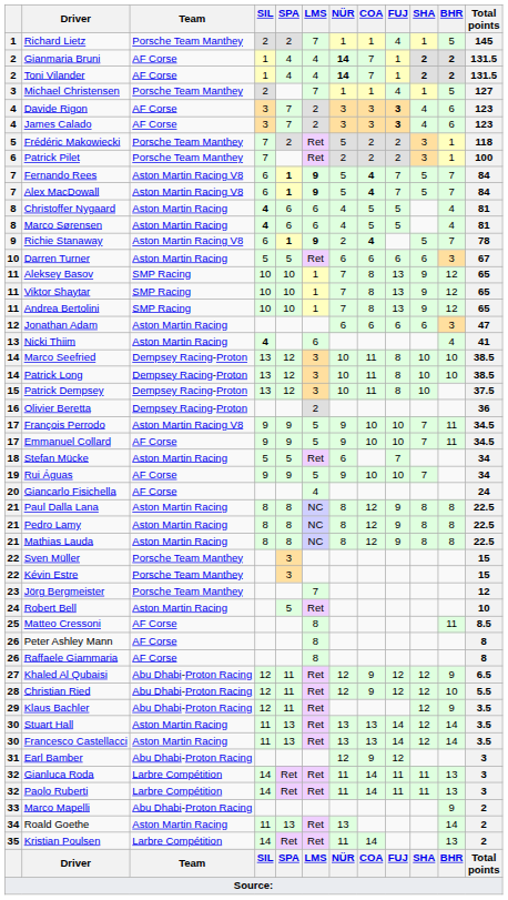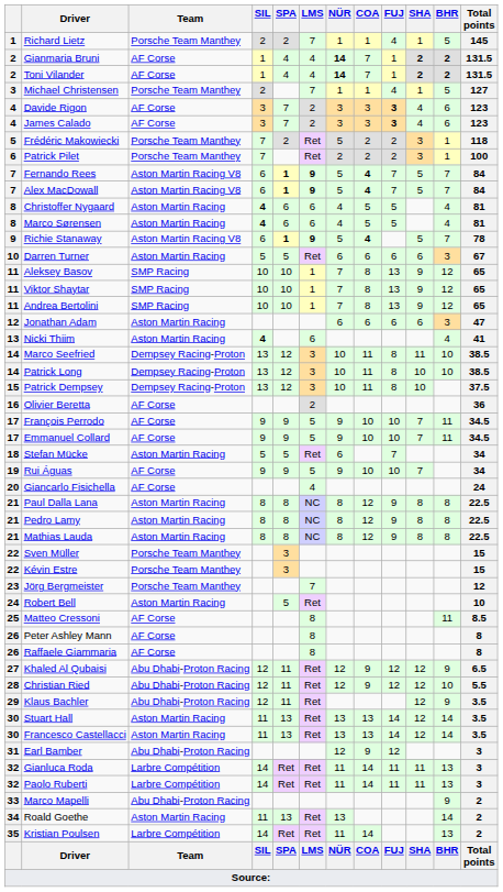 <table class="wikitable" style="font-size: 85%; text-align:center;">
 <tr valign="top">
 <th valign=middle></th>
 <th valign=middle>Driver</th>
 <th valign=middle>Team</th>
 <th><a href='#'>SIL</a><br></th>
 <th><a href='#'>SPA</a><br></th>
 <th><a href='#'>LMS</a><br></th>
 <th><a href='#'>NÜR</a><br></th>
 <th><a href='#'>COA</a><br></th>
 <th><a href='#'>FUJ</a><br></th>
 <th><a href='#'>SHA</a><br></th>
 <th><a href='#'>BHR</a><br></th>
 <th valign=middle>Total<br>points</th>
 </tr>
 <tr>
 <th>1</th>
 <td align=left> <a href='#'>Richard Lietz</a></td>
 <td align=left> <a href='#'>Porsche Team Manthey</a></td>
 <td style="background:#DFDFDF;">2</td>
 <td style="background:#DFDFDF;">2</td>
 <td style="background:#DFFFDF;">7</td>
 <td style="background:#FFFFBF;">1</td>
 <td style="background:#FFFFBF;">1</td>
 <td style="background:#DFFFDF;">4</td>
 <td style="background:#FFFFBF;">1</td>
 <td style="background:#DFFFDF;">5</td>
 <th>145</th>
 </tr>
 <tr>
 <th>2</th>
 <td align=left> <a href='#'>Gianmaria Bruni</a></td>
 <td align=left> <a href='#'>AF Corse</a></td>
 <td style="background:#FFFFBF;">1</td>
 <td style="background:#DFFFDF;">4</td>
 <td style="background:#DFFFDF;">4</td>
 <td style="background:#DFFFDF;"><strong>14</strong></td>
 <td style="background:#DFFFDF;">7</td>
 <td style="background:#FFFFBF;">1</td>
 <td style="background:#DFDFDF;"><strong>2</strong></td>
 <td style="background:#DFDFDF;"><strong>2</strong></td>
 <th>131.5</th>
 </tr>
 <tr>
 <th>2</th>
 <td align=left> <a href='#'>Toni Vilander</a></td>
 <td align=left> <a href='#'>AF Corse</a></td>
 <td style="background:#FFFFBF;">1</td>
 <td style="background:#DFFFDF;">4</td>
 <td style="background:#DFFFDF;">4</td>
 <td style="background:#DFFFDF;"><strong>14</strong></td>
 <td style="background:#DFFFDF;">7</td>
 <td style="background:#FFFFBF;">1</td>
 <td style="background:#DFDFDF;"><strong>2</strong></td>
 <td style="background:#DFDFDF;"><strong>2</strong></td>
 <th>131.5</th>
 </tr>
 <tr>
 <th>3</th>
 <td align=left> <a href='#'>Michael Christensen</a></td>
 <td align=left> <a href='#'>Porsche Team Manthey</a></td>
 <td style="background:#DFDFDF;">2</td>
 <td></td>
 <td style="background:#DFFFDF;">7</td>
 <td style="background:#FFFFBF;">1</td>
 <td style="background:#FFFFBF;">1</td>
 <td style="background:#DFFFDF;">4</td>
 <td style="background:#FFFFBF;">1</td>
 <td style="background:#DFFFDF;">5</td>
 <th>127</th>
 </tr>
 <tr>
 <th>4</th>
 <td align=left> <a href='#'>Davide Rigon</a></td>
 <td align=left> <a href='#'>AF Corse</a></td>
 <td style="background:#FFDF9F;">3</td>
 <td style="background:#DFFFDF;">7</td>
 <td style="background:#DFDFDF;">2</td>
 <td style="background:#FFDF9F;">3</td>
 <td style="background:#FFDF9F;">3</td>
 <td style="background:#FFDF9F;"><strong>3</strong></td>
 <td style="background:#DFFFDF;">4</td>
 <td style="background:#DFFFDF;">6</td>
 <th>123</th>
 </tr>
 <tr>
 <th>4</th>
 <td align=left> <a href='#'>James Calado</a></td>
 <td align=left> <a href='#'>AF Corse</a></td>
 <td style="background:#FFDF9F;">3</td>
 <td style="background:#DFFFDF;">7</td>
 <td style="background:#DFDFDF;">2</td>
 <td style="background:#FFDF9F;">3</td>
 <td style="background:#FFDF9F;">3</td>
 <td style="background:#FFDF9F;"><strong>3</strong></td>
 <td style="background:#DFFFDF;">4</td>
 <td style="background:#DFFFDF;">6</td>
 <th>123</th>
 </tr>
 <tr>
 <th>5</th>
 <td align=left> <a href='#'>Frédéric Makowiecki</a></td>
 <td align=left> <a href='#'>Porsche Team Manthey</a></td>
 <td style="background:#DFFFDF;">7</td>
 <td style="background:#DFDFDF;">2</td>
 <td style="background:#EFCFFF;">Ret</td>
 <td style="background:#DFDFDF;">5</td>
 <td style="background:#DFDFDF;">2</td>
 <td style="background:#DFDFDF;">2</td>
 <td style="background:#FFDF9F;">3</td>
 <td style="background:#FFFFBF;">1</td>
 <th>118</th>
 </tr>
 <tr>
 <th>6</th>
 <td align=left> <a href='#'>Patrick Pilet</a></td>
 <td align=left> <a href='#'>Porsche Team Manthey</a></td>
 <td style="background:#DFFFDF;">7</td>
 <td></td>
 <td style="background:#EFCFFF;">Ret</td>
 <td style="background:#DFDFDF;">2</td>
 <td style="background:#DFDFDF;">2</td>
 <td style="background:#DFDFDF;">2</td>
 <td style="background:#FFDF9F;">3</td>
 <td style="background:#FFFFBF;">1</td>
 <th>100</th>
 </tr>
 <tr>
 <th>7</th>
 <td align=left> <a href='#'>Fernando Rees</a></td>
 <td align=left> <a href='#'>Aston Martin Racing V8</a></td>
 <td style="background:#DFFFDF;">6</td>
 <td style="background:#FFFFBF;"><strong>1</strong></td>
 <td style="background:#DFFFDF;"><strong>9</strong></td>
 <td style="background:#DFFFDF;">5</td>
 <td style="background:#DFFFDF;"><strong>4</strong></td>
 <td style="background:#DFFFDF;">7</td>
 <td style="background:#DFFFDF;">5</td>
 <td style="background:#DFFFDF;">7</td>
 <th>84</th>
 </tr>
 <tr>
 <th>7</th>
 <td align=left> <a href='#'>Alex MacDowall</a></td>
 <td align=left> <a href='#'>Aston Martin Racing V8</a></td>
 <td style="background:#DFFFDF;">6</td>
 <td style="background:#FFFFBF;"><strong>1</strong></td>
 <td style="background:#DFFFDF;"><strong>9</strong></td>
 <td style="background:#DFFFDF;">5</td>
 <td style="background:#DFFFDF;"><strong>4</strong></td>
 <td style="background:#DFFFDF;">7</td>
 <td style="background:#DFFFDF;">5</td>
 <td style="background:#DFFFDF;">7</td>
 <th>84</th>
 </tr>
 <tr>
 <th>8</th>
 <td align=left> <a href='#'>Christoffer Nygaard</a></td>
 <td align=left> <a href='#'>Aston Martin Racing</a></td>
 <td style="background:#DFFFDF;"><strong>4</strong></td>
 <td style="background:#DFFFDF;">6</td>
 <td style="background:#DFFFDF;">6</td>
 <td style="background:#DFFFDF;">4</td>
 <td style="background:#DFFFDF;">5</td>
 <td style="background:#DFFFDF;">5</td>
 <td></td>
 <td style="background:#DFFFDF;">4</td>
 <th>81</th>
 </tr>
 <tr>
 <th>8</th>
 <td align=left> <a href='#'>Marco Sørensen</a></td>
 <td align=left> <a href='#'>Aston Martin Racing</a></td>
 <td style="background:#DFFFDF;"><strong>4</strong></td>
 <td style="background:#DFFFDF;">6</td>
 <td style="background:#DFFFDF;">6</td>
 <td style="background:#DFFFDF;">4</td>
 <td style="background:#DFFFDF;">5</td>
 <td style="background:#DFFFDF;">5</td>
 <td></td>
 <td style="background:#DFFFDF;">4</td>
 <th>81</th>
 </tr>
 <tr>
 <th>9</th>
 <td align=left> <a href='#'>Richie Stanaway</a></td>
 <td align=left> <a href='#'>Aston Martin Racing V8</a></td>
 <td style="background:#DFFFDF;">6</td>
 <td style="background:#FFFFBF;"><strong>1</strong></td>
 <td style="background:#DFFFDF;"><strong>9</strong></td>
-<td style="background:#DFFFDF;">2</td>
+<td style="background:#DFFFDF;">5</td>
 <td style="background:#DFFFDF;"><strong>4</strong></td>
 <td></td>
 <td style="background:#DFFFDF;">5</td>
 <td style="background:#DFFFDF;">7</td>
 <th>78</th>
 </tr>
 <tr>
 <th>10</th>
 <td align=left> <a href='#'>Darren Turner</a></td>
 <td align=left> <a href='#'>Aston Martin Racing</a></td>
 <td style="background:#DFFFDF;">5</td>
 <td style="background:#DFFFDF;">5</td>
 <td style="background:#EFCFFF;">Ret</td>
 <td style="background:#DFFFDF;">6</td>
 <td style="background:#DFFFDF;">6</td>
 <td style="background:#DFFFDF;">6</td>
 <td style="background:#DFFFDF;">6</td>
 <td style="background:#FFDF9F;">3</td>
 <th>67</th>
 </tr>
 <tr>
 <th>11</th>
 <td align=left> <a href='#'>Aleksey Basov</a></td>
 <td align=left> <a href='#'>SMP Racing</a></td>
 <td style="background:#DFFFDF;">10</td>
 <td style="background:#DFFFDF;">10</td>
 <td style="background:#FFFFBF;">1</td>
 <td style="background:#DFFFDF;">7</td>
 <td style="background:#DFFFDF;">8</td>
 <td style="background:#DFFFDF;">13</td>
 <td style="background:#DFFFDF;">9</td>
 <td style="background:#DFFFDF;">12</td>
 <th>65</th>
 </tr>
 <tr>
 <th>11</th>
 <td align=left> <a href='#'>Viktor Shaytar</a></td>
 <td align=left> <a href='#'>SMP Racing</a></td>
 <td style="background:#DFFFDF;">10</td>
 <td style="background:#DFFFDF;">10</td>
 <td style="background:#FFFFBF;">1</td>
 <td style="background:#DFFFDF;">7</td>
 <td style="background:#DFFFDF;">8</td>
 <td style="background:#DFFFDF;">13</td>
 <td style="background:#DFFFDF;">9</td>
 <td style="background:#DFFFDF;">12</td>
 <th>65</th>
 </tr>
 <tr>
 <th>11</th>
 <td align=left> <a href='#'>Andrea Bertolini</a></td>
 <td align=left> <a href='#'>SMP Racing</a></td>
 <td style="background:#DFFFDF;">10</td>
 <td style="background:#DFFFDF;">10</td>
 <td style="background:#FFFFBF;">1</td>
 <td style="background:#DFFFDF;">7</td>
 <td style="background:#DFFFDF;">8</td>
 <td style="background:#DFFFDF;">13</td>
 <td style="background:#DFFFDF;">9</td>
 <td style="background:#DFFFDF;">12</td>
 <th>65</th>
 </tr>
 <tr>
 <th>12</th>
 <td align=left> <a href='#'>Jonathan Adam</a></td>
 <td align=left> <a href='#'>Aston Martin Racing</a></td>
 <td></td>
 <td></td>
 <td></td>
 <td style="background:#DFFFDF;">6</td>
 <td style="background:#DFFFDF;">6</td>
 <td style="background:#DFFFDF;">6</td>
 <td style="background:#DFFFDF;">6</td>
 <td style="background:#FFDF9F;">3</td>
 <th>47</th>
 </tr>
 <tr>
 <th>13</th>
 <td align="left"> <a href='#'>Nicki Thiim</a></td>
 <td align="left"> <a href='#'>Aston Martin Racing</a></td>
 <td style="background:#DFFFDF;"><strong>4</strong></td>
 <td></td>
 <td style="background:#DFFFDF;">6</td>
 <td></td>
 <td></td>
 <td></td>
 <td></td>
 <td style="background:#DFFFDF;">4</td>
 <th>41</th>
 </tr>
 <tr>
 <th>14</th>
 <td align="left"> <a href='#'>Marco Seefried</a></td>
 <td align="left"> <a href='#'>Dempsey Racing</a>-<a href='#'>Proton</a></td>
 <td style="background:#DFFFDF;">13</td>
 <td style="background:#DFFFDF;">12</td>
 <td style="background:#FFDF9F;">3</td>
 <td style="background:#DFFFDF;">10</td>
 <td style="background:#DFFFDF;">11</td>
 <td style="background:#DFFFDF;">8</td>
-<td style="background:#DFFFDF;">10</td>
+<td style="background:#DFFFDF;">11</td>
 <td style="background:#DFFFDF;">10</td>
 <th>38.5</th>
 </tr>
 <tr>
 <th>14</th>
 <td align="left"> <a href='#'>Patrick Long</a></td>
 <td align="left"> <a href='#'>Dempsey Racing</a>-<a href='#'>Proton</a></td>
 <td style="background:#DFFFDF;">13</td>
 <td style="background:#DFFFDF;">12</td>
 <td style="background:#FFDF9F;">3</td>
 <td style="background:#DFFFDF;">10</td>
 <td style="background:#DFFFDF;">11</td>
 <td style="background:#DFFFDF;">8</td>
 <td style="background:#DFFFDF;">10</td>
 <td style="background:#DFFFDF;">10</td>
 <th>38.5</th>
 </tr>
 <tr>
 <th>15</th>
 <td align="left"> <a href='#'>Patrick Dempsey</a></td>
 <td align="left"> <a href='#'>Dempsey Racing</a>-<a href='#'>Proton</a></td>
 <td style="background:#DFFFDF;">13</td>
 <td style="background:#DFFFDF;">12</td>
 <td style="background:#FFDF9F;">3</td>
 <td style="background:#DFFFDF;">10</td>
 <td style="background:#DFFFDF;">11</td>
 <td style="background:#DFFFDF;">8</td>
 <td style="background:#DFFFDF;">10</td>
 <td></td>
 <th>37.5</th>
 </tr>
 <tr>
 <th>16</th>
 <td align="left"> <a href='#'>Olivier Beretta</a></td>
-<td align="left"> <a href='#'>Dempsey Racing</a>-<a href='#'>Proton</a></td>
+<td align="left"> <a href='#'>AF Corse</a></td>
 <td></td>
 <td></td>
 <td style="background:#DFDFDF;">2</td>
 <td></td>
 <td></td>
 <td></td>
 <td></td>
 <td></td>
 <th>36</th>
 </tr>
 <tr>
 <th>17</th>
 <td align="left"> <a href='#'>François Perrodo</a></td>
-<td align=left> <a href='#'>Aston Martin Racing V8</a></td>
+<td align="left"> <a href='#'>AF Corse</a></td>
 <td style="background:#DFFFDF;">9</td>
 <td style="background:#DFFFDF;">9</td>
 <td style="background:#DFFFDF;">5</td>
 <td style="background:#DFFFDF;">9</td>
 <td style="background:#DFFFDF;">10</td>
 <td style="background:#DFFFDF;">10</td>
 <td style="background:#DFFFDF;">7</td>
 <td style="background:#DFFFDF;">11</td>
 <th>34.5</th>
 </tr>
 <tr>
 <th>17</th>
 <td align="left"> <a href='#'>Emmanuel Collard</a></td>
 <td align="left"> <a href='#'>AF Corse</a></td>
 <td style="background:#DFFFDF;">9</td>
 <td style="background:#DFFFDF;">9</td>
 <td style="background:#DFFFDF;">5</td>
 <td style="background:#DFFFDF;">9</td>
 <td style="background:#DFFFDF;">10</td>
 <td style="background:#DFFFDF;">10</td>
 <td style="background:#DFFFDF;">7</td>
 <td style="background:#DFFFDF;">11</td>
 <th>34.5</th>
 </tr>
 <tr>
 <th>18</th>
 <td align="left"> <a href='#'>Stefan Mücke</a></td>
 <td align="left"> <a href='#'>Aston Martin Racing</a></td>
 <td style="background:#DFFFDF;">5</td>
 <td style="background:#DFFFDF;">5</td>
 <td style="background:#EFCFFF;">Ret</td>
 <td style="background:#DFFFDF;">6</td>
 <td></td>
 <td style="background:#DFFFDF;">7</td>
 <td></td>
 <td></td>
 <th>34</th>
 </tr>
 <tr>
 <th>19</th>
 <td align="left"> <a href='#'>Rui Águas</a></td>
 <td align="left"> <a href='#'>AF Corse</a></td>
 <td style="background:#DFFFDF;">9</td>
 <td style="background:#DFFFDF;">9</td>
 <td style="background:#DFFFDF;">5</td>
 <td style="background:#DFFFDF;">9</td>
 <td style="background:#DFFFDF;">10</td>
 <td style="background:#DFFFDF;">10</td>
 <td style="background:#DFFFDF;">7</td>
 <td></td>
 <th>34</th>
 </tr>
 <tr>
 <th>20</th>
 <td align="left"> <a href='#'>Giancarlo Fisichella</a></td>
 <td align="left"> <a href='#'>AF Corse</a></td>
 <td></td>
 <td></td>
 <td style="background:#DFFFDF;">4</td>
 <td></td>
 <td></td>
 <td></td>
 <td></td>
 <td></td>
 <th>24</th>
 </tr>
 <tr>
 <th>21</th>
 <td align="left"> <a href='#'>Paul Dalla Lana</a></td>
 <td align="left"> <a href='#'>Aston Martin Racing</a></td>
 <td style="background:#DFFFDF;">8</td>
 <td style="background:#DFFFDF;">8</td>
 <td style="background:#CFCFFF;">NC</td>
 <td style="background:#DFFFDF;">8</td>
 <td style="background:#DFFFDF;">12</td>
 <td style="background:#DFFFDF;">9</td>
 <td style="background:#DFFFDF;">8</td>
 <td style="background:#DFFFDF;">8</td>
 <th>22.5</th>
 </tr>
 <tr>
 <th>21</th>
 <td align="left"> <a href='#'>Pedro Lamy</a></td>
 <td align="left"> <a href='#'>Aston Martin Racing</a></td>
 <td style="background:#DFFFDF;">8</td>
 <td style="background:#DFFFDF;">8</td>
 <td style="background:#CFCFFF;">NC</td>
 <td style="background:#DFFFDF;">8</td>
 <td style="background:#DFFFDF;">12</td>
 <td style="background:#DFFFDF;">9</td>
 <td style="background:#DFFFDF;">8</td>
 <td style="background:#DFFFDF;">8</td>
 <th>22.5</th>
 </tr>
 <tr>
 <th>21</th>
 <td align="left"> <a href='#'>Mathias Lauda</a></td>
 <td align="left"> <a href='#'>Aston Martin Racing</a></td>
 <td style="background:#DFFFDF;">8</td>
 <td style="background:#DFFFDF;">8</td>
 <td style="background:#CFCFFF;">NC</td>
 <td style="background:#DFFFDF;">8</td>
 <td style="background:#DFFFDF;">12</td>
 <td style="background:#DFFFDF;">9</td>
 <td style="background:#DFFFDF;">8</td>
 <td style="background:#DFFFDF;">8</td>
 <th>22.5</th>
 </tr>
 <tr>
 <th>22</th>
 <td align="left"> <a href='#'>Sven Müller</a></td>
 <td align="left"> <a href='#'>Porsche Team Manthey</a></td>
 <td></td>
 <td style="background:#FFDF9F;">3</td>
 <td></td>
 <td></td>
 <td></td>
 <td></td>
 <td></td>
 <td></td>
 <th>15</th>
 </tr>
 <tr>
 <th>22</th>
 <td align="left"> <a href='#'>Kévin Estre</a></td>
 <td align="left"> <a href='#'>Porsche Team Manthey</a></td>
 <td></td>
 <td style="background:#FFDF9F;">3</td>
 <td></td>
 <td></td>
 <td></td>
 <td></td>
 <td></td>
 <td></td>
 <th>15</th>
 </tr>
 <tr>
 <th>23</th>
 <td align="left"> <a href='#'>Jörg Bergmeister</a></td>
 <td align="left"> <a href='#'>Porsche Team Manthey</a></td>
 <td></td>
 <td></td>
 <td style="background:#DFFFDF;">7</td>
 <td></td>
 <td></td>
 <td></td>
 <td></td>
 <td></td>
 <th>12</th>
 </tr>
 <tr>
 <th>24</th>
 <td align="left"> <a href='#'>Robert Bell</a></td>
 <td align="left"> <a href='#'>Aston Martin Racing</a></td>
 <td></td>
 <td style="background:#DFFFDF;">5</td>
 <td style="background:#EFCFFF;">Ret</td>
 <td></td>
 <td></td>
 <td></td>
 <td></td>
 <td></td>
 <th>10</th>
 </tr>
 <tr>
 <th>25</th>
 <td align="left"> <a href='#'>Matteo Cressoni</a></td>
 <td align="left"> <a href='#'>AF Corse</a></td>
 <td></td>
 <td></td>
 <td style="background:#DFFFDF;">8</td>
 <td></td>
 <td></td>
 <td></td>
 <td></td>
 <td style="background:#DFFFDF;">11</td>
 <th>8.5</th>
 </tr>
 <tr>
 <th>26</th>
 <td align="left"> Peter Ashley Mann</td>
 <td align="left"> <a href='#'>AF Corse</a></td>
 <td></td>
 <td></td>
 <td style="background:#DFFFDF;">8</td>
 <td></td>
 <td></td>
 <td></td>
 <td></td>
 <td></td>
 <th>8</th>
 </tr>
 <tr>
 <th>26</th>
 <td align="left"> <a href='#'>Raffaele Giammaria</a></td>
 <td align="left"> <a href='#'>AF Corse</a></td>
 <td></td>
 <td></td>
 <td style="background:#DFFFDF;">8</td>
 <td></td>
 <td></td>
 <td></td>
 <td></td>
 <td></td>
 <th>8</th>
 </tr>
 <tr>
 <th>27</th>
 <td align="left"> <a href='#'>Khaled Al Qubaisi</a></td>
 <td align="left"> <a href='#'>Abu Dhabi</a>-<a href='#'>Proton Racing</a></td>
 <td style="background:#DFFFDF;">12</td>
 <td style="background:#DFFFDF;">11</td>
 <td style="background:#EFCFFF;">Ret</td>
 <td style="background:#DFFFDF;">12</td>
 <td style="background:#DFFFDF;">9</td>
 <td style="background:#DFFFDF;">12</td>
 <td style="background:#DFFFDF;">12</td>
 <td style="background:#DFFFDF;">9</td>
 <th>6.5</th>
 </tr>
 <tr>
 <th>28</th>
 <td align="left"> <a href='#'>Christian Ried</a></td>
 <td align="left"> <a href='#'>Abu Dhabi</a>-<a href='#'>Proton Racing</a></td>
 <td style="background:#DFFFDF;">12</td>
 <td style="background:#DFFFDF;">11</td>
 <td style="background:#EFCFFF;">Ret</td>
 <td style="background:#DFFFDF;">12</td>
 <td style="background:#DFFFDF;">9</td>
 <td style="background:#DFFFDF;">12</td>
 <td style="background:#DFFFDF;">12</td>
 <td style="background:#DFFFDF;">10</td>
 <th>5.5</th>
 </tr>
 <tr>
 <th>29</th>
 <td align="left"> <a href='#'>Klaus Bachler</a></td>
 <td align="left"> <a href='#'>Abu Dhabi</a>-<a href='#'>Proton Racing</a></td>
 <td style="background:#DFFFDF;">12</td>
 <td style="background:#DFFFDF;">11</td>
 <td style="background:#EFCFFF;">Ret</td>
 <td></td>
 <td></td>
 <td></td>
 <td style="background:#DFFFDF;">12</td>
 <td style="background:#DFFFDF;">9</td>
 <th>3.5</th>
 </tr>
 <tr>
 <th>30</th>
 <td align="left"> <a href='#'>Stuart Hall</a></td>
 <td align="left"> <a href='#'>Aston Martin Racing</a></td>
 <td style="background:#DFFFDF;">11</td>
 <td style="background:#DFFFDF;">13</td>
 <td style="background:#EFCFFF;">Ret</td>
 <td style="background:#DFFFDF;">13</td>
 <td style="background:#DFFFDF;">13</td>
 <td style="background:#DFFFDF;">14</td>
 <td style="background:#DFFFDF;">12</td>
 <td style="background:#DFFFDF;">14</td>
 <th>3.5</th>
 </tr>
 <tr>
 <th>30</th>
 <td align="left"> <a href='#'>Francesco Castellacci</a></td>
 <td align="left"> <a href='#'>Aston Martin Racing</a></td>
 <td style="background:#DFFFDF;">11</td>
 <td style="background:#DFFFDF;">13</td>
 <td style="background:#EFCFFF;">Ret</td>
 <td style="background:#DFFFDF;">13</td>
 <td style="background:#DFFFDF;">13</td>
 <td style="background:#DFFFDF;">14</td>
 <td style="background:#DFFFDF;">12</td>
 <td style="background:#DFFFDF;">14</td>
 <th>3.5</th>
 </tr>
 <tr>
 <th>31</th>
 <td align="left"> <a href='#'>Earl Bamber</a></td>
 <td align="left"> <a href='#'>Abu Dhabi</a>-<a href='#'>Proton Racing</a></td>
 <td></td>
 <td></td>
 <td></td>
 <td style="background:#DFFFDF;">12</td>
 <td style="background:#DFFFDF;">9</td>
 <td style="background:#DFFFDF;">12</td>
 <td></td>
 <td></td>
 <th>3</th>
 </tr>
 <tr>
 <th>32</th>
 <td align="left"> <a href='#'>Gianluca Roda</a></td>
 <td align="left"> <a href='#'>Larbre Compétition</a></td>
 <td style="background:#DFFFDF;">14</td>
 <td style="background:#EFCFFF;">Ret</td>
 <td style="background:#EFCFFF;">Ret</td>
 <td style="background:#DFFFDF;">11</td>
 <td style="background:#DFFFDF;">14</td>
 <td style="background:#DFFFDF;">11</td>
 <td style="background:#DFFFDF;">11</td>
 <td style="background:#DFFFDF;">13</td>
 <th>3</th>
 </tr>
 <tr>
 <th>32</th>
 <td align="left"> <a href='#'>Paolo Ruberti</a></td>
 <td align="left"> <a href='#'>Larbre Compétition</a></td>
 <td style="background:#DFFFDF;">14</td>
 <td style="background:#EFCFFF;">Ret</td>
 <td style="background:#EFCFFF;">Ret</td>
 <td style="background:#DFFFDF;">11</td>
 <td style="background:#DFFFDF;">14</td>
 <td style="background:#DFFFDF;">11</td>
 <td style="background:#DFFFDF;">11</td>
 <td style="background:#DFFFDF;">13</td>
 <th>3</th>
 </tr>
 <tr>
 <th>33</th>
 <td align="left"> <a href='#'>Marco Mapelli</a></td>
 <td align="left"> <a href='#'>Abu Dhabi</a>-<a href='#'>Proton Racing</a></td>
 <td></td>
 <td></td>
 <td></td>
 <td></td>
 <td></td>
 <td></td>
 <td></td>
 <td style="background:#DFFFDF;">9</td>
 <th>2</th>
 </tr>
 <tr>
 <th>34</th>
 <td align="left"> Roald Goethe</td>
 <td align="left"> <a href='#'>Aston Martin Racing</a></td>
 <td style="background:#DFFFDF;">11</td>
 <td style="background:#DFFFDF;">13</td>
 <td style="background:#EFCFFF;">Ret</td>
 <td style="background:#DFFFDF;">13</td>
 <td></td>
 <td></td>
 <td></td>
 <td style="background:#DFFFDF;">14</td>
 <th>2</th>
 </tr>
 <tr>
 <th>35</th>
 <td align="left"> <a href='#'>Kristian Poulsen</a></td>
 <td align="left"> <a href='#'>Larbre Compétition</a></td>
 <td style="background:#DFFFDF;">14</td>
 <td style="background:#EFCFFF;">Ret</td>
 <td style="background:#EFCFFF;">Ret</td>
 <td style="background:#DFFFDF;">11</td>
 <td style="background:#DFFFDF;">14</td>
 <td></td>
 <td></td>
 <td style="background:#DFFFDF;">13</td>
 <th>2</th>
 </tr>
 <tr valign="top">
 <th valign=middle></th>
 <th valign=middle>Driver</th>
 <th valign=middle>Team</th>
 <th><a href='#'>SIL</a><br></th>
 <th><a href='#'>SPA</a><br></th>
 <th><a href='#'>LMS</a><br></th>
 <th><a href='#'>NÜR</a><br></th>
 <th><a href='#'>COA</a><br></th>
 <th><a href='#'>FUJ</a><br></th>
 <th><a href='#'>SHA</a><br></th>
 <th><a href='#'>BHR</a><br></th>
 <th valign=middle>Total<br>points</th>
 </tr>
 <tr class="sortbottom">
 <td colspan="12" style="background-color:#EAECF0;text-align:center"><strong>Source:</strong></td>
 </tr>
 </table>
